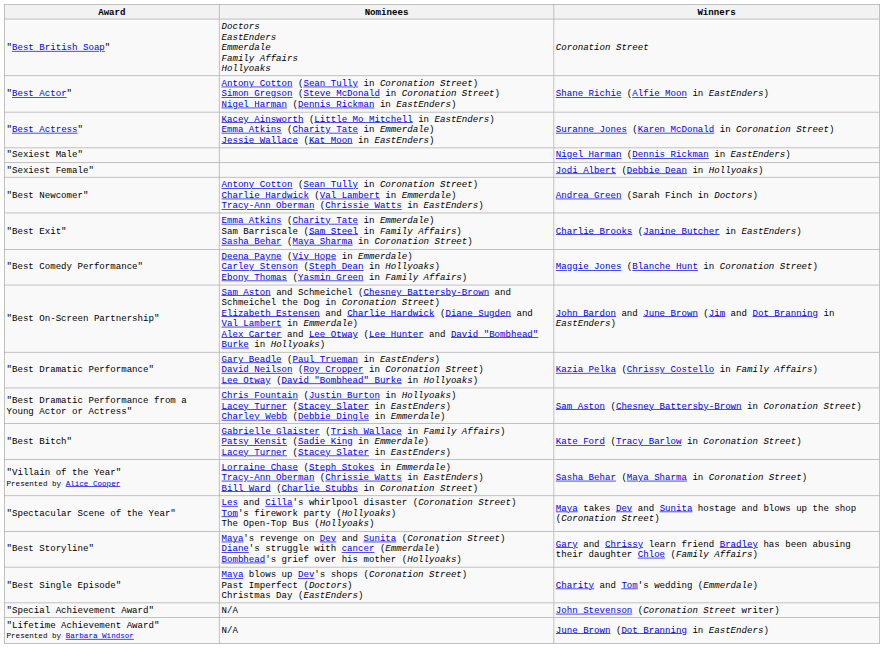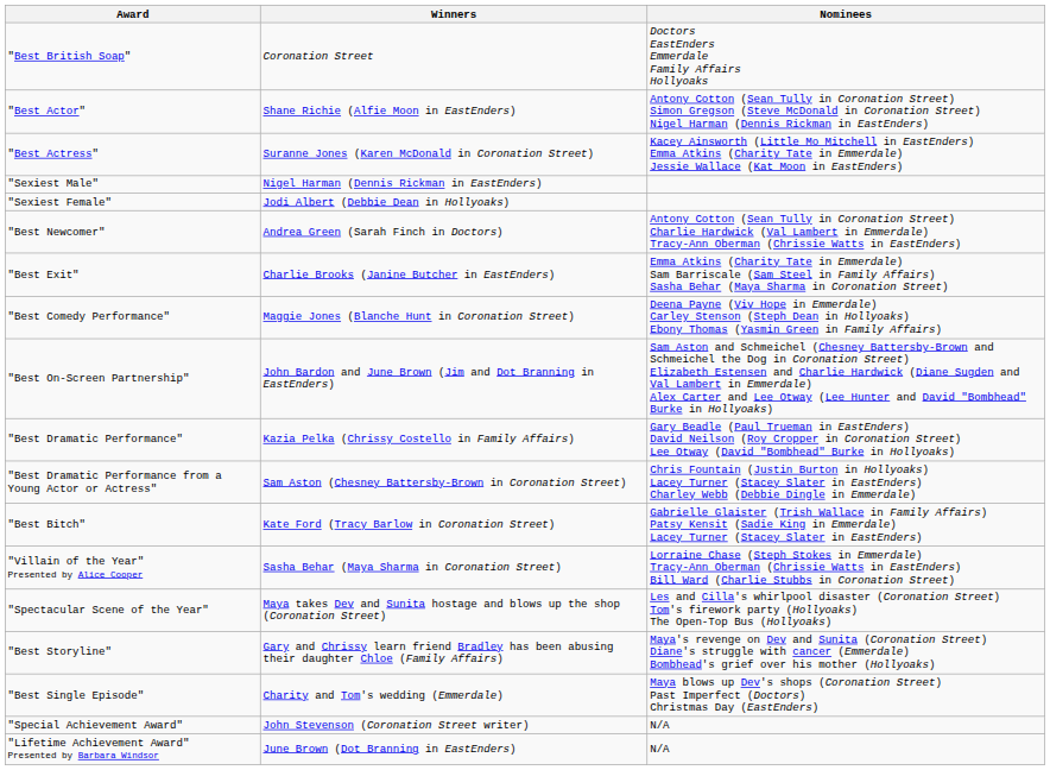 <table class="wikitable">
 <tr>
 <th>Award</th>
+<th>Winners</th>
 <th>Nominees</th>
-<th>Winners</th>
 </tr>
 <tr>
 <td>"<a href='#'>Best British Soap</a>"</td>
+<td><em>Coronation Street</em></td>
 <td><em>Doctors</em> <br> <em>EastEnders</em> <br> <em>Emmerdale</em> <br> <em>Family Affairs</em> <br> <em>Hollyoaks</em></td>
-<td><em>Coronation Street</em></td>
 </tr>
 <tr>
 <td>"<a href='#'>Best Actor</a>"</td>
+<td><a href='#'>Shane Richie</a> (<a href='#'>Alfie Moon</a> in <em>EastEnders</em>)</td>
 <td><a href='#'>Antony Cotton</a> (<a href='#'>Sean Tully</a> in <em>Coronation Street</em>) <br> <a href='#'>Simon Gregson</a> (<a href='#'>Steve McDonald</a> in <em>Coronation Street</em>)<br> <a href='#'>Nigel Harman</a> (<a href='#'>Dennis Rickman</a> in <em>EastEnders</em>) </td>
-<td><a href='#'>Shane Richie</a> (<a href='#'>Alfie Moon</a> in <em>EastEnders</em>)</td>
 </tr>
 <tr>
 <td>"<a href='#'>Best Actress</a>"</td>
+<td><a href='#'>Suranne Jones</a> (<a href='#'>Karen McDonald</a> in <em>Coronation Street</em>)</td>
 <td><a href='#'>Kacey Ainsworth</a> (<a href='#'>Little Mo Mitchell</a> in <em>EastEnders</em>) <br><a href='#'>Emma Atkins</a> (<a href='#'>Charity Tate</a> in <em>Emmerdale</em>) <br> <a href='#'>Jessie Wallace</a>  (<a href='#'>Kat Moon</a> in <em>EastEnders</em>) </td>
-<td><a href='#'>Suranne Jones</a> (<a href='#'>Karen McDonald</a> in <em>Coronation Street</em>)</td>
 </tr>
 <tr>
 <td>"Sexiest Male"</td>
+<td><a href='#'>Nigel Harman</a> (<a href='#'>Dennis Rickman</a> in <em>EastEnders</em>)</td>
 <td></td>
-<td><a href='#'>Nigel Harman</a> (<a href='#'>Dennis Rickman</a> in <em>EastEnders</em>)</td>
 </tr>
 <tr>
 <td>"Sexiest Female"</td>
+<td><a href='#'>Jodi Albert</a> (<a href='#'>Debbie Dean</a> in <em>Hollyoaks</em>)</td>
 <td></td>
-<td><a href='#'>Jodi Albert</a> (<a href='#'>Debbie Dean</a> in <em>Hollyoaks</em>)</td>
 </tr>
 <tr>
 <td>"Best Newcomer"</td>
+<td><a href='#'>Andrea Green</a> (Sarah Finch in <em>Doctors</em>)</td>
 <td><a href='#'>Antony Cotton</a> (<a href='#'>Sean Tully</a> in <em>Coronation Street</em>) <br> <a href='#'>Charlie Hardwick</a> (<a href='#'>Val Lambert</a> in <em>Emmerdale</em>) <br> <a href='#'>Tracy-Ann Oberman</a> (<a href='#'>Chrissie Watts</a> in <em>EastEnders</em>)</td>
-<td><a href='#'>Andrea Green</a> (Sarah Finch in <em>Doctors</em>)</td>
 </tr>
 <tr>
 <td>"Best Exit"</td>
+<td><a href='#'>Charlie Brooks</a> (<a href='#'>Janine Butcher</a> in <em>EastEnders</em>)</td>
 <td><a href='#'>Emma Atkins</a> (<a href='#'>Charity Tate</a> in <em>Emmerdale</em>) <br> Sam Barriscale (<a href='#'>Sam Steel</a> in <em>Family Affairs</em>) <br> <a href='#'>Sasha Behar</a> (<a href='#'>Maya Sharma</a> in <em>Coronation Street</em>)</td>
-<td><a href='#'>Charlie Brooks</a> (<a href='#'>Janine Butcher</a> in <em>EastEnders</em>)</td>
 </tr>
 <tr>
 <td>"Best Comedy Performance"</td>
+<td><a href='#'>Maggie Jones</a> (<a href='#'>Blanche Hunt</a> in <em>Coronation Street</em>)</td>
 <td><a href='#'>Deena Payne</a> (<a href='#'>Viv Hope</a> in <em>Emmerdale</em>) <br> <a href='#'>Carley Stenson</a> (<a href='#'>Steph Dean</a> in <em>Hollyoaks</em>) <br> <a href='#'>Ebony Thomas</a> (<a href='#'>Yasmin Green</a> in <em>Family Affairs</em>)</td>
-<td><a href='#'>Maggie Jones</a> (<a href='#'>Blanche Hunt</a> in <em>Coronation Street</em>)</td>
 </tr>
 <tr>
 <td>"Best On-Screen Partnership"</td>
+<td><a href='#'>John Bardon</a> and <a href='#'>June Brown</a> (<a href='#'>Jim</a> and <a href='#'>Dot Branning</a> in <em>EastEnders</em>)</td>
 <td><a href='#'>Sam Aston</a> and Schmeichel (<a href='#'>Chesney Battersby-Brown</a> and Schmeichel the Dog in <em>Coronation Street</em>) <br> <a href='#'>Elizabeth Estensen</a> and <a href='#'>Charlie Hardwick</a> (<a href='#'>Diane Sugden</a> and <a href='#'>Val Lambert</a> in <em>Emmerdale</em>) <br> <a href='#'>Alex Carter</a> and <a href='#'>Lee Otway</a> (<a href='#'>Lee Hunter</a> and <a href='#'>David "Bombhead" Burke</a> in <em>Hollyoaks</em>)</td>
-<td><a href='#'>John Bardon</a> and <a href='#'>June Brown</a> (<a href='#'>Jim</a> and <a href='#'>Dot Branning</a> in <em>EastEnders</em>)</td>
 </tr>
 <tr>
 <td>"Best Dramatic Performance"</td>
+<td><a href='#'>Kazia Pelka</a> (<a href='#'>Chrissy Costello</a> in <em>Family Affairs</em>)</td>
 <td><a href='#'>Gary Beadle</a> (<a href='#'>Paul Trueman</a> in <em>EastEnders</em>) <br> <a href='#'>David Neilson</a> (<a href='#'>Roy Cropper</a> in <em>Coronation Street</em>) <br> <a href='#'>Lee Otway</a> (<a href='#'>David "Bombhead" Burke</a> in <em>Hollyoaks</em>)</td>
-<td><a href='#'>Kazia Pelka</a> (<a href='#'>Chrissy Costello</a> in <em>Family Affairs</em>)</td>
 </tr>
 <tr>
 <td>"Best Dramatic Performance from a Young Actor or Actress"</td>
+<td><a href='#'>Sam Aston</a> (<a href='#'>Chesney Battersby-Brown</a> in <em>Coronation Street</em>)</td>
 <td><a href='#'>Chris Fountain</a> (<a href='#'>Justin Burton</a> in <em>Hollyoaks</em>) <br> <a href='#'>Lacey Turner</a> (<a href='#'>Stacey Slater</a> in <em>EastEnders</em>) <br> <a href='#'>Charley Webb</a> (<a href='#'>Debbie Dingle</a> in <em>Emmerdale</em>)</td>
-<td><a href='#'>Sam Aston</a> (<a href='#'>Chesney Battersby-Brown</a> in <em>Coronation Street</em>)</td>
 </tr>
 <tr>
 <td>"Best Bitch"</td>
+<td><a href='#'>Kate Ford</a> (<a href='#'>Tracy Barlow</a> in <em>Coronation Street</em>)</td>
 <td><a href='#'>Gabrielle Glaister</a> (<a href='#'>Trish Wallace</a> in <em>Family Affairs</em>) <br> <a href='#'>Patsy Kensit</a> (<a href='#'>Sadie King</a> in <em>Emmerdale</em>) <br> <a href='#'>Lacey Turner</a> (<a href='#'>Stacey Slater</a> in <em>EastEnders</em>)</td>
-<td><a href='#'>Kate Ford</a> (<a href='#'>Tracy Barlow</a> in <em>Coronation Street</em>)</td>
 </tr>
 <tr>
 <td>"Villain of the Year"<br><small>Presented by <a href='#'>Alice Cooper</a></small></td>
+<td><a href='#'>Sasha Behar</a> (<a href='#'>Maya Sharma</a> in <em>Coronation Street</em>)</td>
 <td><a href='#'>Lorraine Chase</a> (<a href='#'>Steph Stokes</a> in <em>Emmerdale</em>) <br> <a href='#'>Tracy-Ann Oberman</a> (<a href='#'>Chrissie Watts</a> in <em>EastEnders</em>) <br> <a href='#'>Bill Ward</a> (<a href='#'>Charlie Stubbs</a> in <em>Coronation Street</em>) </td>
-<td><a href='#'>Sasha Behar</a> (<a href='#'>Maya Sharma</a> in <em>Coronation Street</em>)</td>
 </tr>
 <tr>
 <td>"Spectacular Scene of the Year"</td>
+<td><a href='#'>Maya</a> takes <a href='#'>Dev</a> and <a href='#'>Sunita</a> hostage and blows up the shop (<em>Coronation Street</em>)</td>
 <td><a href='#'>Les</a> and <a href='#'>Cilla</a>'s whirlpool disaster (<em>Coronation Street</em>) <br> <a href='#'>Tom</a>'s firework party (<em>Hollyoaks</em>) <br> The Open-Top Bus (<em>Hollyoaks</em>)</td>
-<td><a href='#'>Maya</a> takes <a href='#'>Dev</a> and <a href='#'>Sunita</a> hostage and blows up the shop (<em>Coronation Street</em>)</td>
 </tr>
 <tr>
 <td>"Best Storyline"</td>
+<td><a href='#'>Gary</a> and <a href='#'>Chrissy</a> learn friend <a href='#'>Bradley</a> has been abusing their daughter <a href='#'>Chloe</a> (<em>Family Affairs</em>)</td>
 <td><a href='#'>Maya</a>'s revenge on <a href='#'>Dev</a> and <a href='#'>Sunita</a> (<em>Coronation Street</em>) <br> <a href='#'>Diane</a>'s struggle with <a href='#'>cancer</a> (<em>Emmerdale</em>) <br> <a href='#'>Bombhead</a>'s grief over his mother (<em>Hollyoaks</em>)</td>
-<td><a href='#'>Gary</a> and <a href='#'>Chrissy</a> learn friend <a href='#'>Bradley</a> has been abusing their daughter <a href='#'>Chloe</a> (<em>Family Affairs</em>)</td>
 </tr>
 <tr>
 <td>"Best Single Episode"</td>
+<td><a href='#'>Charity</a> and <a href='#'>Tom</a>'s wedding (<em>Emmerdale</em>)</td>
 <td><a href='#'>Maya</a> blows up <a href='#'>Dev</a>'s shops (<em>Coronation Street</em>) <br> Past Imperfect (<em>Doctors</em>) <br> Christmas Day (<em>EastEnders</em>)</td>
-<td><a href='#'>Charity</a> and <a href='#'>Tom</a>'s wedding (<em>Emmerdale</em>)</td>
 </tr>
 <tr>
 <td>"Special Achievement Award"</td>
+<td><a href='#'>John Stevenson</a> (<em>Coronation Street</em> writer)</td>
 <td>N/A</td>
-<td><a href='#'>John Stevenson</a> (<em>Coronation Street</em> writer)</td>
 </tr>
 <tr>
 <td>"Lifetime Achievement Award"<br><small>Presented by <a href='#'>Barbara Windsor</a></small></td>
+<td><a href='#'>June Brown</a> (<a href='#'>Dot Branning</a> in <em>EastEnders</em>)</td>
 <td>N/A</td>
-<td><a href='#'>June Brown</a> (<a href='#'>Dot Branning</a> in <em>EastEnders</em>)</td>
 </tr>
 </table>
